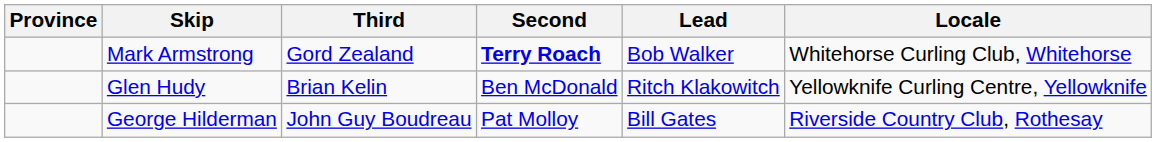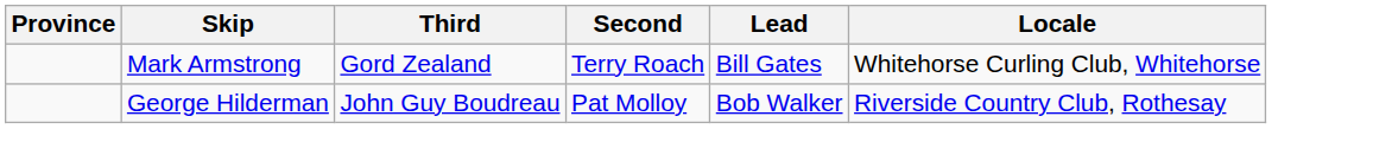 <table class="wikitable">
 <tr>
 <th>Province</th>
 <th>Skip</th>
 <th>Third</th>
 <th>Second</th>
 <th>Lead</th>
 <th>Locale</th>
 </tr>
 <tr>
 <td></td>
 <td><a href='#'>Mark Armstrong</a></td>
 <td><a href='#'>Gord Zealand</a></td>
-<td><strong><a href='#'>Terry Roach</a></strong></td>
-<td><a href='#'>Bob Walker</a></td>
+<td><a href='#'>Terry Roach</a></td>
+<td><a href='#'>Bill Gates</a></td>
 <td>Whitehorse Curling Club, <a href='#'>Whitehorse</a></td>
-</tr>
-<tr>
-<td></td>
-<td><a href='#'>Glen Hudy</a></td>
-<td><a href='#'>Brian Kelin</a></td>
-<td><a href='#'>Ben McDonald</a></td>
-<td><a href='#'>Ritch Klakowitch</a></td>
-<td>Yellowknife Curling Centre, <a href='#'>Yellowknife</a></td>
 </tr>
 <tr>
 <td></td>
 <td><a href='#'>George Hilderman</a></td>
 <td><a href='#'>John Guy Boudreau</a></td>
 <td><a href='#'>Pat Molloy</a></td>
-<td><a href='#'>Bill Gates</a></td>
+<td><a href='#'>Bob Walker</a></td>
 <td><a href='#'>Riverside Country Club</a>, <a href='#'>Rothesay</a></td>
 </tr>
 </table>
